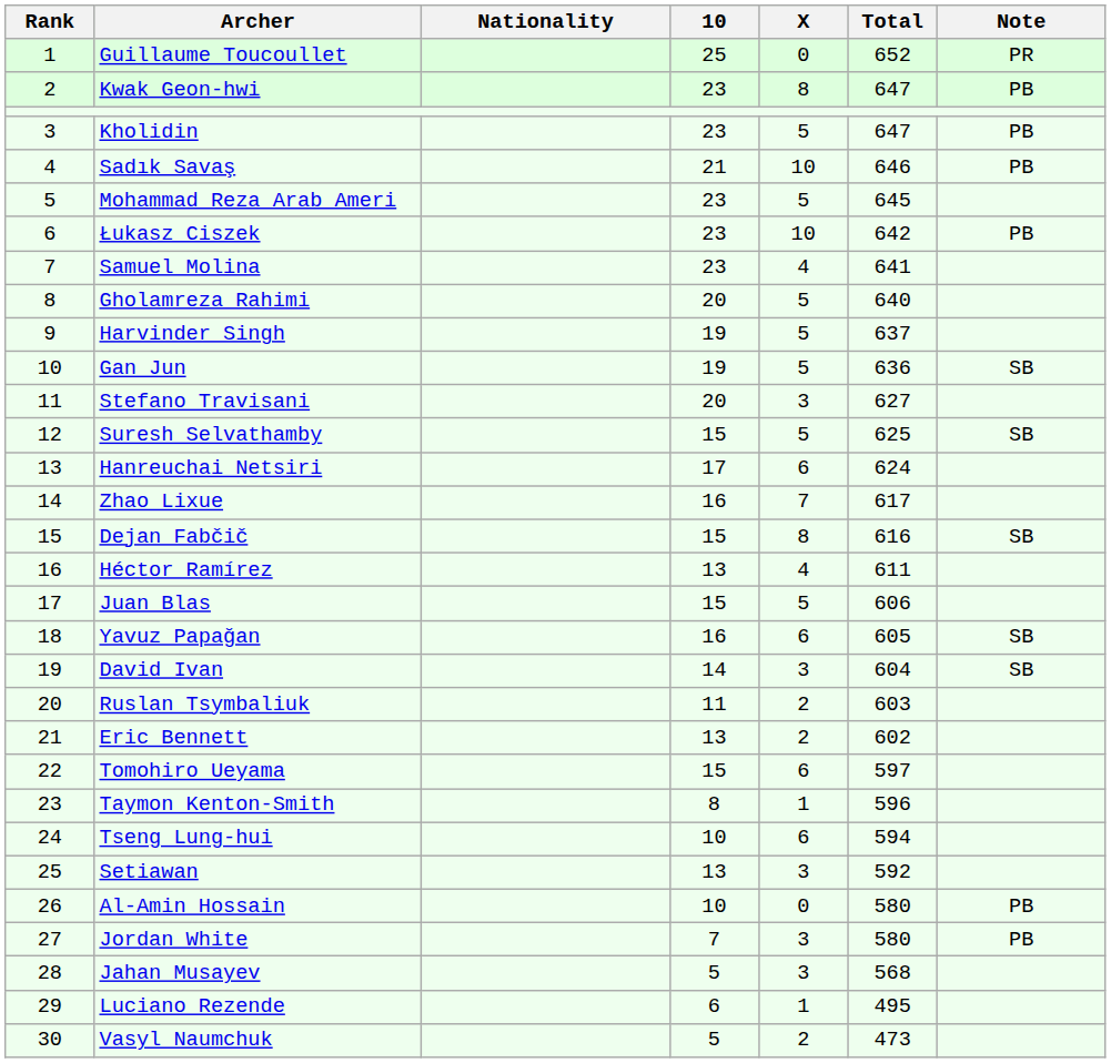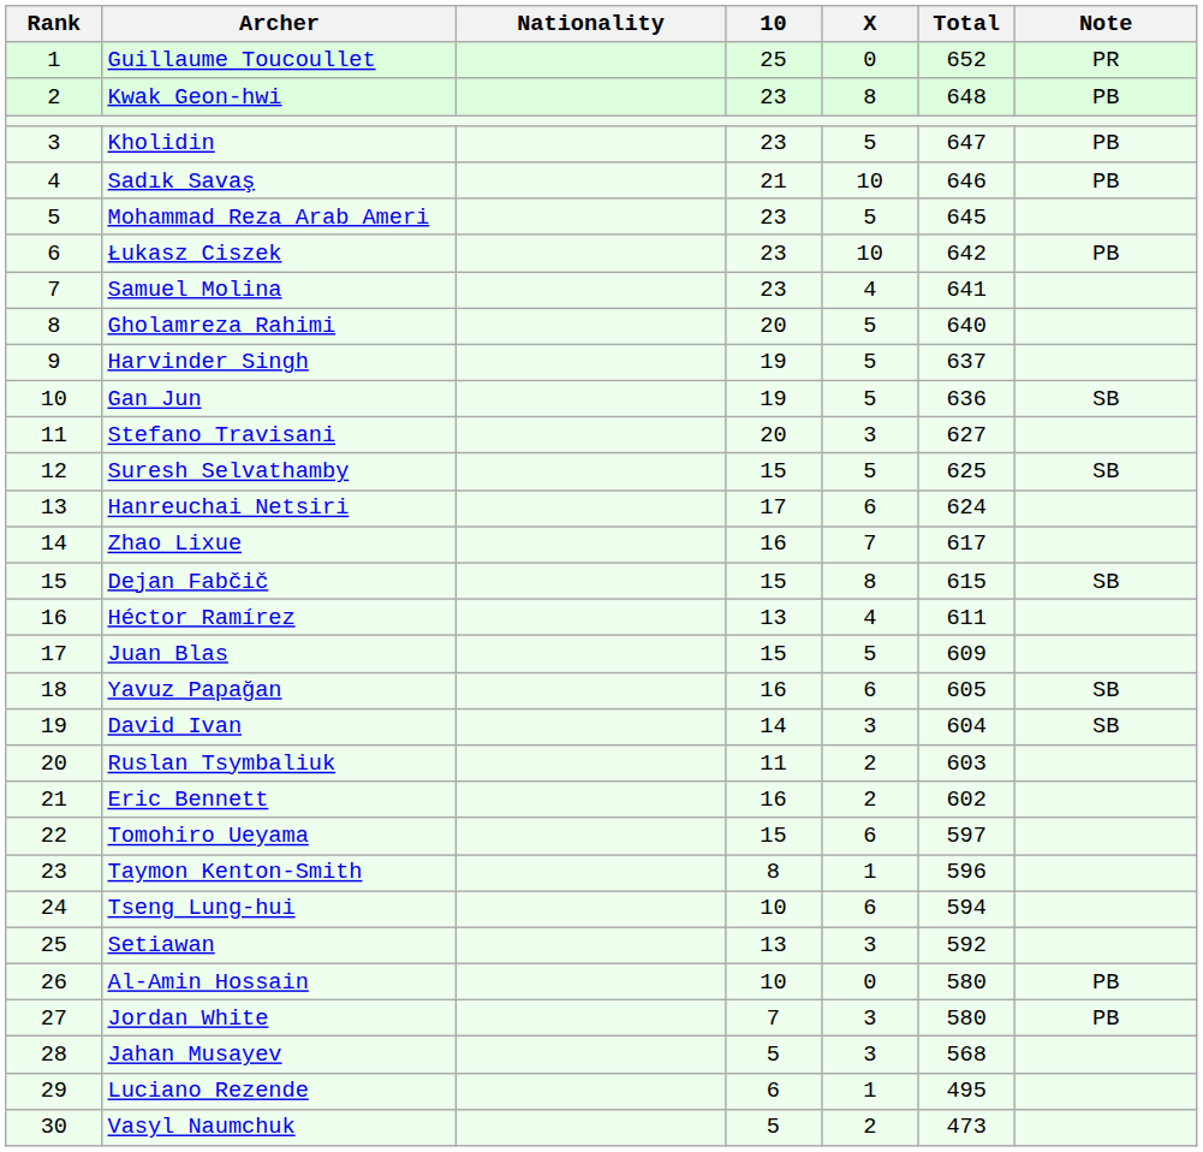 <table class="wikitable sortable" style="text-align:center;background-color:#eeffee">
 <tr>
 <th width="50">Rank</th>
 <th width="200">Archer</th>
 <th width="150">Nationality</th>
 <th width="50">10</th>
 <th width="50">X</th>
 <th width="50">Total</th>
 <th width="100">Note</th>
 </tr>
 <tr bgcolor=ddffdd>
 <td>1</td>
 <td align="left"><a href='#'>Guillaume Toucoullet</a></td>
 <td align="left"></td>
 <td>25</td>
 <td>0</td>
 <td>652</td>
 <td>PR</td>
 </tr>
 <tr bgcolor=ddffdd>
 <td>2</td>
 <td align="left"><a href='#'>Kwak Geon-hwi</a></td>
 <td align="left"></td>
 <td>23</td>
 <td>8</td>
-<td>647</td>
+<td>648</td>
 <td>PB</td>
 </tr>
 <tr>
 <td colspan="7"></td>
 </tr>
 <tr>
 <td>3</td>
 <td align="left"><a href='#'>Kholidin</a></td>
 <td align="left"></td>
 <td>23</td>
 <td>5</td>
 <td>647</td>
 <td>PB</td>
 </tr>
 <tr>
 <td>4</td>
 <td align="left"><a href='#'>Sadık Savaş</a></td>
 <td align="left"></td>
 <td>21</td>
 <td>10</td>
 <td>646</td>
 <td>PB</td>
 </tr>
 <tr>
 <td>5</td>
 <td align="left"><a href='#'>Mohammad Reza Arab Ameri</a></td>
 <td align="left"></td>
 <td>23</td>
 <td>5</td>
 <td>645</td>
 <td></td>
 </tr>
 <tr>
 <td>6</td>
 <td align="left"><a href='#'>Łukasz Ciszek</a></td>
 <td align="left"></td>
 <td>23</td>
 <td>10</td>
 <td>642</td>
 <td>PB</td>
 </tr>
 <tr>
 <td>7</td>
 <td align="left"><a href='#'>Samuel Molina</a></td>
 <td align="left"></td>
 <td>23</td>
 <td>4</td>
 <td>641</td>
 <td></td>
 </tr>
 <tr>
 <td>8</td>
 <td align="left"><a href='#'>Gholamreza Rahimi</a></td>
 <td align="left"></td>
 <td>20</td>
 <td>5</td>
 <td>640</td>
 <td></td>
 </tr>
 <tr>
 <td>9</td>
 <td align="left"><a href='#'>Harvinder Singh</a></td>
 <td align="left"></td>
 <td>19</td>
 <td>5</td>
 <td>637</td>
 <td></td>
 </tr>
 <tr>
 <td>10</td>
 <td align="left"><a href='#'>Gan Jun</a></td>
 <td align="left"></td>
 <td>19</td>
 <td>5</td>
 <td>636</td>
 <td>SB</td>
 </tr>
 <tr>
 <td>11</td>
 <td align="left"><a href='#'>Stefano Travisani</a></td>
 <td align="left"></td>
 <td>20</td>
 <td>3</td>
 <td>627</td>
 <td></td>
 </tr>
 <tr>
 <td>12</td>
 <td align="left"><a href='#'>Suresh Selvathamby</a></td>
 <td align="left"></td>
 <td>15</td>
 <td>5</td>
 <td>625</td>
 <td>SB</td>
 </tr>
 <tr>
 <td>13</td>
 <td align="left"><a href='#'>Hanreuchai Netsiri</a></td>
 <td align="left"></td>
 <td>17</td>
 <td>6</td>
 <td>624</td>
 <td></td>
 </tr>
 <tr>
 <td>14</td>
 <td align="left"><a href='#'>Zhao Lixue</a></td>
 <td align="left"></td>
 <td>16</td>
 <td>7</td>
 <td>617</td>
 <td></td>
 </tr>
 <tr>
 <td>15</td>
 <td align="left"><a href='#'>Dejan Fabčič</a></td>
 <td align="left"></td>
 <td>15</td>
 <td>8</td>
-<td>616</td>
+<td>615</td>
 <td>SB</td>
 </tr>
 <tr>
 <td>16</td>
 <td align="left"><a href='#'>Héctor Ramírez</a></td>
 <td align="left"></td>
 <td>13</td>
 <td>4</td>
 <td>611</td>
 <td></td>
 </tr>
 <tr>
 <td>17</td>
 <td align="left"><a href='#'>Juan Blas</a></td>
 <td align="left"></td>
 <td>15</td>
 <td>5</td>
-<td>606</td>
+<td>609</td>
 <td></td>
 </tr>
 <tr>
 <td>18</td>
 <td align="left"><a href='#'>Yavuz Papağan</a></td>
 <td align="left"></td>
 <td>16</td>
 <td>6</td>
 <td>605</td>
 <td>SB</td>
 </tr>
 <tr>
 <td>19</td>
 <td align="left"><a href='#'>David Ivan</a></td>
 <td align="left"></td>
 <td>14</td>
 <td>3</td>
 <td>604</td>
 <td>SB</td>
 </tr>
 <tr>
 <td>20</td>
 <td align="left"><a href='#'>Ruslan Tsymbaliuk</a></td>
 <td align="left"></td>
 <td>11</td>
 <td>2</td>
 <td>603</td>
 <td></td>
 </tr>
 <tr>
 <td>21</td>
 <td align="left"><a href='#'>Eric Bennett</a></td>
 <td align="left"></td>
-<td>13</td>
+<td>16</td>
 <td>2</td>
 <td>602</td>
 <td></td>
 </tr>
 <tr>
 <td>22</td>
 <td align="left"><a href='#'>Tomohiro Ueyama</a></td>
 <td align="left"></td>
 <td>15</td>
 <td>6</td>
 <td>597</td>
 <td></td>
 </tr>
 <tr>
 <td>23</td>
 <td align="left"><a href='#'>Taymon Kenton-Smith</a></td>
 <td align="left"></td>
 <td>8</td>
 <td>1</td>
 <td>596</td>
 <td></td>
 </tr>
 <tr>
 <td>24</td>
 <td align="left"><a href='#'>Tseng Lung-hui</a></td>
 <td align="left"></td>
 <td>10</td>
 <td>6</td>
 <td>594</td>
 <td></td>
 </tr>
 <tr>
 <td>25</td>
 <td align="left"><a href='#'>Setiawan</a></td>
 <td align="left"></td>
 <td>13</td>
 <td>3</td>
 <td>592</td>
 <td></td>
 </tr>
 <tr>
 <td>26</td>
 <td align="left"><a href='#'>Al-Amin Hossain</a></td>
 <td align="left"></td>
 <td>10</td>
 <td>0</td>
 <td>580</td>
 <td>PB</td>
 </tr>
 <tr>
 <td>27</td>
 <td align="left"><a href='#'>Jordan White</a></td>
 <td align="left"></td>
 <td>7</td>
 <td>3</td>
 <td>580</td>
 <td>PB</td>
 </tr>
 <tr>
 <td>28</td>
 <td align="left"><a href='#'>Jahan Musayev</a></td>
 <td align="left"></td>
 <td>5</td>
 <td>3</td>
 <td>568</td>
 <td></td>
 </tr>
 <tr>
 <td>29</td>
 <td align="left"><a href='#'>Luciano Rezende</a></td>
 <td align="left"></td>
 <td>6</td>
 <td>1</td>
 <td>495</td>
 <td></td>
 </tr>
 <tr>
 <td>30</td>
 <td align="left"><a href='#'>Vasyl Naumchuk</a></td>
 <td align="left"></td>
 <td>5</td>
 <td>2</td>
 <td>473</td>
 <td></td>
 </tr>
 </table>
